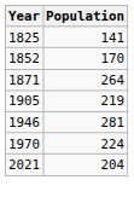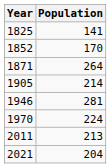 <table class="wikitable sortable">
 <tr>
 <th>Year</th>
 <th>Population</th>
 </tr>
 <tr>
 <td>1825</td>
 <td style="text-align:right;">141</td>
 </tr>
 <tr>
 <td>1852</td>
 <td style="text-align:right;">170</td>
 </tr>
 <tr>
 <td>1871</td>
 <td style="text-align:right;">264</td>
 </tr>
 <tr>
 <td>1905</td>
-<td style="text-align:right;">219</td>
+<td style="text-align:right;">214</td>
 </tr>
 <tr>
 <td>1946</td>
 <td style="text-align:right;">281</td>
 </tr>
 <tr>
 <td>1970</td>
 <td style="text-align:right;">224</td>
 </tr>
 <tr>
+<td>2011</td>
+<td style="text-align:right;">213</td>
+</tr>
+<tr>
 <td>2021</td>
 <td style="text-align:right;">204</td>
 </tr>
 </table>
